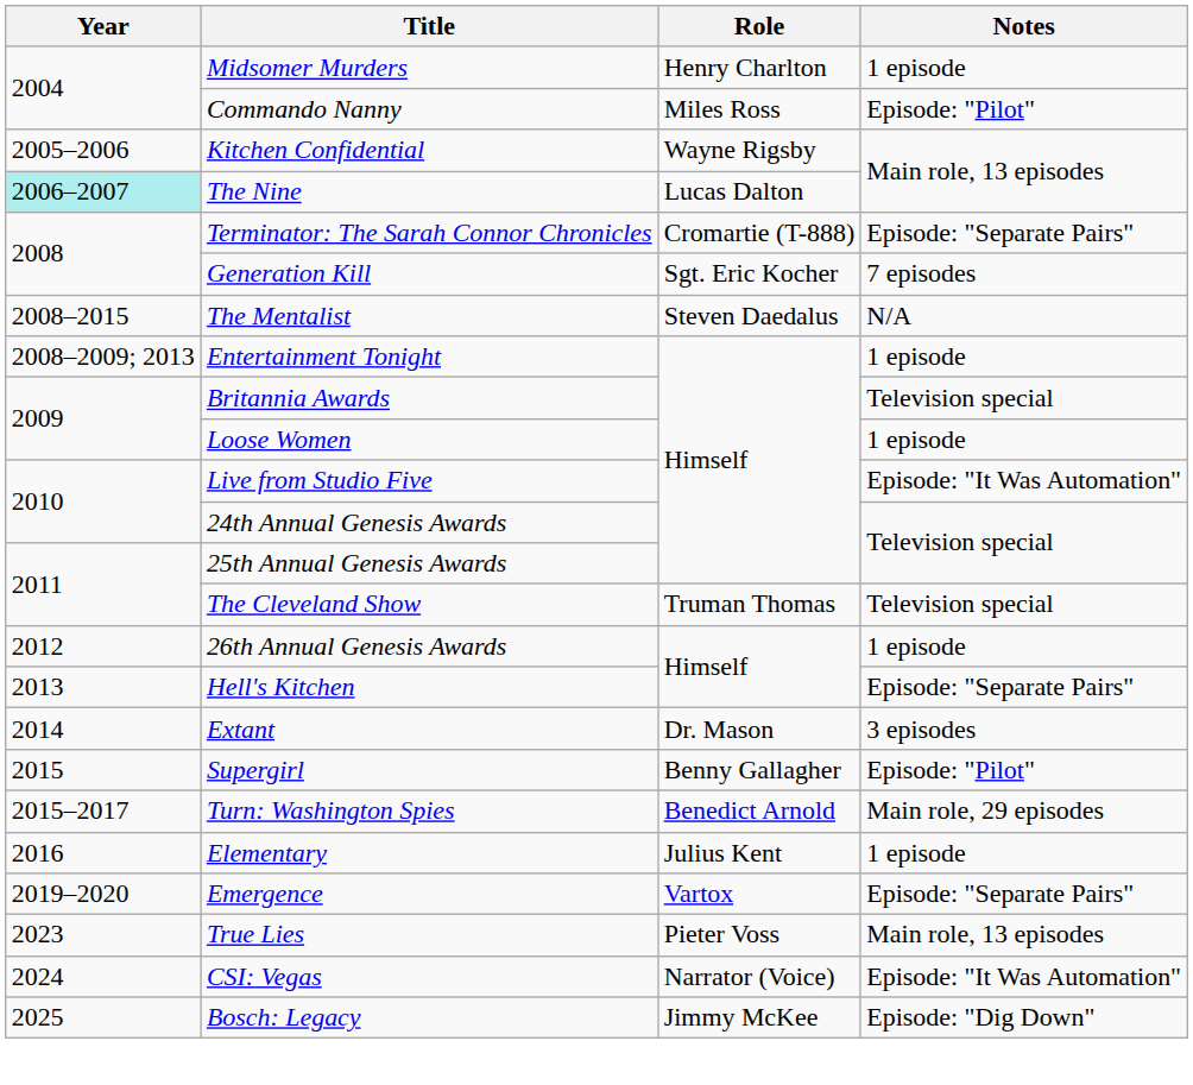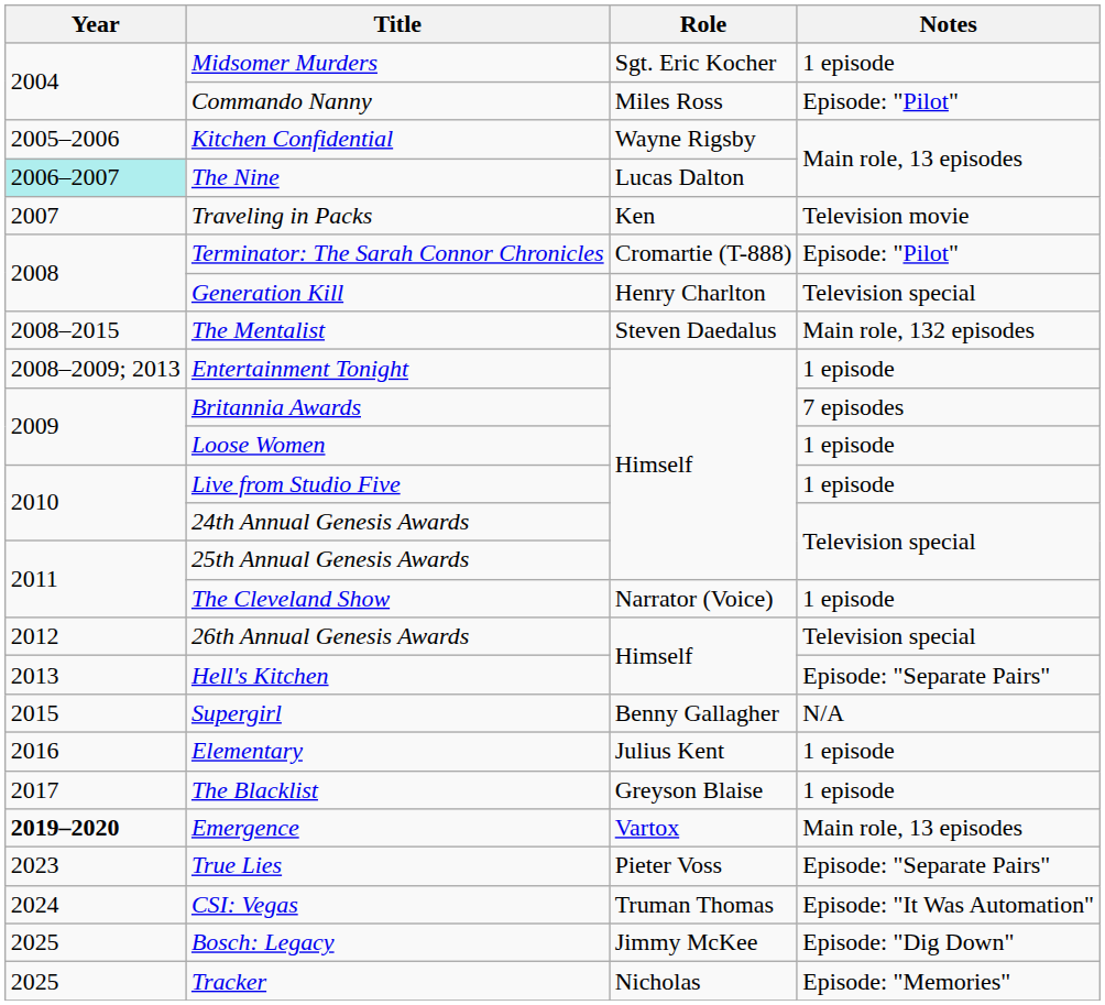 <table class="wikitable sortable">
 <tr>
 <th>Year</th>
 <th>Title</th>
 <th>Role</th>
 <th>Notes</th>
 </tr>
 <tr>
 <td rowspan="2">2004</td>
 <td><em><a href='#'>Midsomer Murders</a></em></td>
-<td>Henry Charlton</td>
+<td>Sgt. Eric Kocher</td>
 <td>1 episode</td>
 </tr>
 <tr>
 <td><em>Commando Nanny</em></td>
 <td>Miles Ross</td>
 <td>Episode: "<a href='#'>Pilot</a>"</td>
 </tr>
 <tr>
 <td>2005–2006</td>
 <td><em><a href='#'>Kitchen Confidential</a></em></td>
 <td>Wayne Rigsby</td>
 <td rowspan="2">Main role, 13 episodes</td>
 </tr>
 <tr>
 <td style="background: paleturquoise;">2006–2007</td>
 <td><em><a href='#'>The Nine</a></em></td>
 <td>Lucas Dalton</td>
 </tr>
 <tr>
+<td>2007</td>
+<td><em>Traveling in Packs</em></td>
+<td>Ken</td>
+<td>Television movie</td>
+</tr>
+<tr>
 <td rowspan="2">2008</td>
 <td><em><a href='#'>Terminator: The Sarah Connor Chronicles</a></em></td>
 <td>Cromartie (T-888)</td>
-<td>Episode: "Separate Pairs"</td>
+<td>Episode: "<a href='#'>Pilot</a>"</td>
 </tr>
 <tr>
 <td><em><a href='#'>Generation Kill</a></em></td>
-<td>Sgt. Eric Kocher</td>
-<td>7 episodes</td>
+<td>Henry Charlton</td>
+<td>Television special</td>
 </tr>
 <tr>
 <td>2008–2015</td>
 <td><em><a href='#'>The Mentalist</a></em></td>
 <td>Steven Daedalus</td>
-<td>N/A</td>
+<td>Main role, 132 episodes</td>
 </tr>
 <tr>
 <td>2008–2009; 2013</td>
 <td><em><a href='#'>Entertainment Tonight</a></em></td>
 <td rowspan="6">Himself</td>
 <td>1 episode</td>
 </tr>
 <tr>
 <td rowspan="2">2009</td>
 <td><em><a href='#'>Britannia Awards</a></em></td>
-<td>Television special</td>
+<td>7 episodes</td>
 </tr>
 <tr>
 <td><em><a href='#'>Loose Women</a></em></td>
 <td>1 episode</td>
 </tr>
 <tr>
 <td rowspan="2">2010</td>
 <td><em><a href='#'>Live from Studio Five</a></em></td>
-<td>Episode: "It Was Automation"</td>
+<td>1 episode</td>
 </tr>
 <tr>
 <td><em>24th Annual Genesis Awards</em></td>
 <td rowspan="2">Television special</td>
 </tr>
 <tr>
 <td rowspan="2">2011</td>
 <td><em>25th Annual Genesis Awards</em></td>
 </tr>
 <tr>
 <td><em><a href='#'>The Cleveland Show</a></em></td>
-<td>Truman Thomas</td>
-<td>Television special</td>
+<td>Narrator (Voice)</td>
+<td>1 episode</td>
 </tr>
 <tr>
 <td>2012</td>
 <td><em>26th Annual Genesis Awards</em></td>
 <td rowspan="2">Himself</td>
-<td>1 episode</td>
+<td>Television special</td>
 </tr>
 <tr>
 <td>2013</td>
 <td><em><a href='#'>Hell's Kitchen</a></em></td>
 <td>Episode: "Separate Pairs"</td>
 </tr>
 <tr>
-<td>2014</td>
-<td><em><a href='#'>Extant</a></em></td>
-<td>Dr. Mason</td>
-<td>3 episodes</td>
-</tr>
-<tr>
 <td>2015</td>
 <td><em><a href='#'>Supergirl</a></em></td>
 <td>Benny Gallagher</td>
-<td>Episode: "<a href='#'>Pilot</a>"</td>
-</tr>
-<tr>
-<td>2015–2017</td>
-<td><em><a href='#'>Turn: Washington Spies</a></em></td>
-<td><a href='#'>Benedict Arnold</a></td>
-<td>Main role, 29 episodes</td>
+<td>N/A</td>
 </tr>
 <tr>
 <td>2016</td>
 <td><em><a href='#'>Elementary</a></em></td>
 <td>Julius Kent</td>
 <td>1 episode</td>
 </tr>
 <tr>
-<td>2019–2020</td>
+<td>2017</td>
+<td><em><a href='#'>The Blacklist</a></em></td>
+<td>Greyson Blaise</td>
+<td>1 episode</td>
+</tr>
+<tr>
+<td><strong>2019–2020</strong></td>
 <td><em><a href='#'>Emergence</a></em></td>
 <td><a href='#'>Vartox</a></td>
-<td>Episode: "Separate Pairs"</td>
+<td>Main role, 13 episodes</td>
 </tr>
 <tr>
 <td>2023</td>
 <td><em><a href='#'>True Lies</a></em></td>
 <td>Pieter Voss</td>
-<td>Main role, 13 episodes</td>
+<td>Episode: "Separate Pairs"</td>
 </tr>
 <tr>
 <td>2024</td>
 <td><em><a href='#'>CSI: Vegas</a></em></td>
-<td>Narrator (Voice)</td>
+<td>Truman Thomas</td>
 <td>Episode: "It Was Automation"</td>
 </tr>
 <tr>
 <td>2025</td>
 <td><em><a href='#'>Bosch: Legacy</a></em></td>
 <td>Jimmy McKee</td>
 <td>Episode: "Dig Down"</td>
 </tr>
+<tr>
+<td>2025</td>
+<td><em><a href='#'>Tracker</a></em></td>
+<td>Nicholas</td>
+<td>Episode: "Memories"</td>
+</tr>
 </table>
